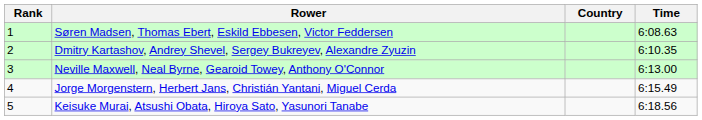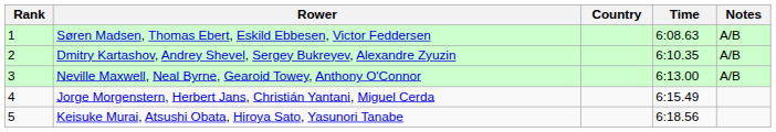 <table class="wikitable sortable" width=60%>
 <tr>
 <th>Rank</th>
 <th>Rower</th>
 <th>Country</th>
 <th>Time</th>
+<th>Notes</th>
 </tr>
 <tr bgcolor=ccffcc>
 <td>1</td>
 <td><a href='#'>Søren Madsen</a>, <a href='#'>Thomas Ebert</a>, <a href='#'>Eskild Ebbesen</a>, <a href='#'>Victor Feddersen</a></td>
 <td></td>
 <td>6:08.63</td>
+<td>A/B</td>
 </tr>
 <tr bgcolor=ccffcc>
 <td>2</td>
 <td><a href='#'>Dmitry Kartashov</a>, <a href='#'>Andrey Shevel</a>, <a href='#'>Sergey Bukreyev</a>, <a href='#'>Alexandre Zyuzin</a></td>
 <td></td>
 <td>6:10.35</td>
+<td>A/B</td>
 </tr>
 <tr bgcolor=ccffcc>
 <td>3</td>
 <td><a href='#'>Neville Maxwell</a>, <a href='#'>Neal Byrne</a>, <a href='#'>Gearoid Towey</a>, <a href='#'>Anthony O'Connor</a></td>
 <td></td>
 <td>6:13.00</td>
+<td>A/B</td>
 </tr>
 <tr>
 <td>4</td>
 <td><a href='#'>Jorge Morgenstern</a>, <a href='#'>Herbert Jans</a>, <a href='#'>Christián Yantani</a>, <a href='#'>Miguel Cerda</a></td>
 <td></td>
 <td>6:15.49</td>
+<td></td>
 </tr>
 <tr>
 <td>5</td>
 <td><a href='#'>Keisuke Murai</a>, <a href='#'>Atsushi Obata</a>, <a href='#'>Hiroya Sato</a>, <a href='#'>Yasunori Tanabe</a></td>
 <td></td>
 <td>6:18.56</td>
+<td></td>
 </tr>
 </table>
